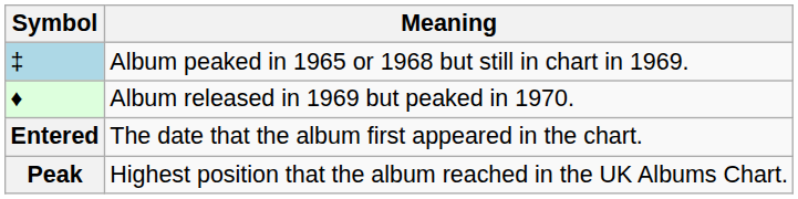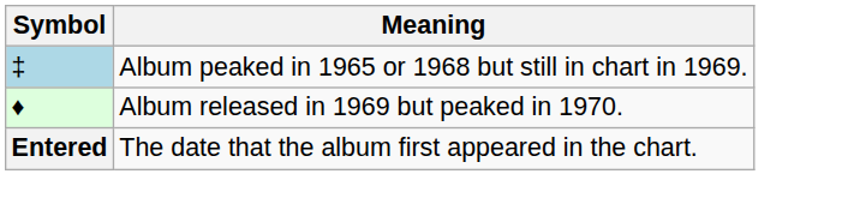 <table Class="wikitable">
 <tr>
 <th>Symbol</th>
 <th>Meaning</th>
 </tr>
 <tr>
 <td bgcolor=lightblue>‡</td>
 <td>Album peaked in 1965 or 1968 but still in chart in 1969.</td>
 </tr>
 <tr>
 <td bgcolor=#DDFFDD>♦</td>
 <td>Album released in 1969 but peaked in 1970.</td>
 </tr>
 <tr>
 <th>Entered</th>
 <td>The date that the album first appeared in the chart.</td>
 </tr>
-<tr>
-<th>Peak</th>
-<td>Highest position that the album reached in the UK Albums Chart.</td>
-</tr>
 </table>
